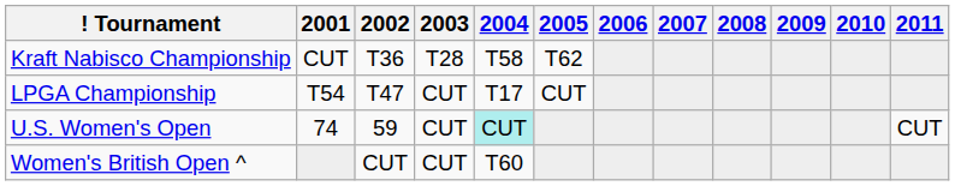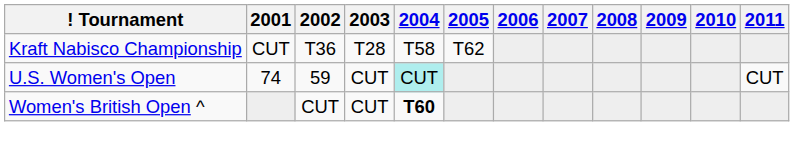 <table class="wikitable" style="font-size:95%;text-align:center;">
 <tr>
 <th>! Tournament</th>
 <th>2001</th>
 <th>2002</th>
 <th>2003</th>
 <th><a href='#'>2004</a></th>
 <th><a href='#'>2005</a></th>
 <th><a href='#'>2006</a></th>
 <th><a href='#'>2007</a></th>
 <th><a href='#'>2008</a></th>
 <th><a href='#'>2009</a></th>
 <th><a href='#'>2010</a></th>
 <th><a href='#'>2011</a></th>
 </tr>
 <tr>
 <td align=left><a href='#'>Kraft Nabisco Championship</a></td>
 <td>CUT</td>
 <td>T36</td>
 <td>T28</td>
 <td>T58</td>
 <td>T62</td>
 <td style="background:#eeeeee;"></td>
 <td style="background:#eeeeee;"></td>
 <td style="background:#eeeeee;"></td>
 <td style="background:#eeeeee;"></td>
 <td style="background:#eeeeee;"></td>
 <td style="background:#eeeeee;"></td>
 </tr>
 <tr>
-<td align=left><a href='#'>LPGA Championship</a></td>
-<td>T54</td>
-<td>T47</td>
-<td>CUT</td>
-<td>T17</td>
-<td>CUT</td>
-<td style="background:#eeeeee;"></td>
-<td style="background:#eeeeee;"></td>
-<td style="background:#eeeeee;"></td>
-<td style="background:#eeeeee;"></td>
-<td style="background:#eeeeee;"></td>
-<td style="background:#eeeeee;"></td>
-</tr>
-<tr>
 <td align=left><a href='#'>U.S. Women's Open</a></td>
 <td>74</td>
 <td>59</td>
 <td>CUT</td>
 <td style="background: paleturquoise;">CUT</td>
 <td style="background:#eeeeee;"></td>
 <td style="background:#eeeeee;"></td>
 <td style="background:#eeeeee;"></td>
 <td style="background:#eeeeee;"></td>
 <td style="background:#eeeeee;"></td>
 <td style="background:#eeeeee;"></td>
 <td>CUT</td>
 </tr>
 <tr>
 <td align=left><a href='#'>Women's British Open</a> ^</td>
 <td style="background:#eeeeee;"></td>
 <td>CUT</td>
 <td>CUT</td>
-<td>T60</td>
+<td><strong>T60</strong></td>
 <td style="background:#eeeeee;"></td>
 <td style="background:#eeeeee;"></td>
 <td style="background:#eeeeee;"></td>
 <td style="background:#eeeeee;"></td>
 <td style="background:#eeeeee;"></td>
 <td style="background:#eeeeee;"></td>
 <td style="background:#eeeeee;"></td>
 </tr>
 </table>
